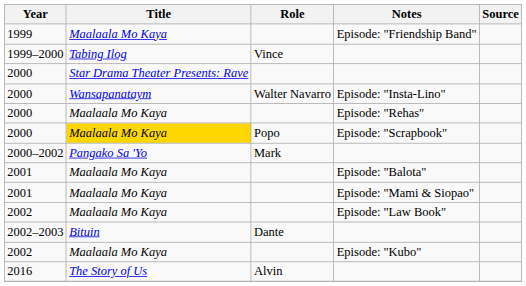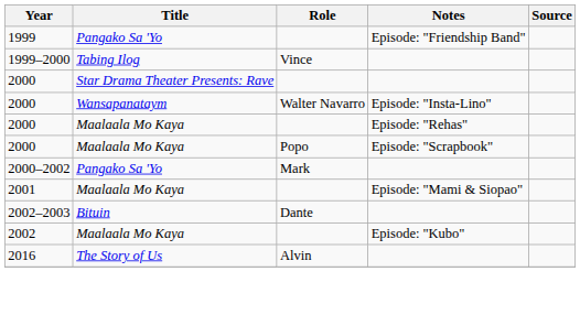 <table class="wikitable sortable" >
 <tr>
 <th>Year</th>
 <th>Title</th>
 <th>Role</th>
 <th class="unsortable">Notes </th>
 <th class="unsortable">Source </th>
 </tr>
 <tr>
 <td>1999</td>
-<td><em><a href='#'>Maalaala Mo Kaya</a></em></td>
+<td><em><a href='#'>Pangako Sa 'Yo</a></em></td>
 <td></td>
 <td>Episode: "Friendship Band"</td>
 <td></td>
 </tr>
 <tr>
 <td>1999–2000</td>
 <td><em><a href='#'>Tabing Ilog</a></em></td>
 <td>Vince</td>
 <td></td>
 <td></td>
 </tr>
 <tr>
 <td>2000</td>
 <td><em><a href='#'>Star Drama Theater Presents: Rave</a></em></td>
 <td></td>
 <td></td>
 <td></td>
 </tr>
 <tr>
 <td>2000</td>
 <td><em><a href='#'>Wansapanataym</a></em></td>
 <td>Walter Navarro</td>
 <td>Episode: "Insta-Lino"</td>
 <td></td>
 </tr>
 <tr>
 <td>2000</td>
 <td><em>Maalaala Mo Kaya</em></td>
 <td></td>
 <td>Episode: "Rehas"</td>
 <td></td>
 </tr>
 <tr>
 <td>2000</td>
-<td style="background: gold;"><em>Maalaala Mo Kaya</em></td>
+<td><em>Maalaala Mo Kaya</em></td>
 <td>Popo</td>
 <td>Episode: "Scrapbook"</td>
 <td></td>
 </tr>
 <tr>
 <td>2000–2002</td>
 <td><em><a href='#'>Pangako Sa 'Yo</a></em></td>
 <td>Mark</td>
 <td></td>
 <td></td>
 </tr>
 <tr>
 <td>2001</td>
 <td><em>Maalaala Mo Kaya</em></td>
 <td></td>
-<td>Episode: "Balota"</td>
-<td></td>
-</tr>
-<tr>
-<td>2001</td>
-<td><em>Maalaala Mo Kaya</em></td>
-<td></td>
 <td>Episode: "Mami & Siopao"</td>
-<td></td>
-</tr>
-<tr>
-<td>2002</td>
-<td><em>Maalaala Mo Kaya</em></td>
-<td></td>
-<td>Episode: "Law Book"</td>
 <td></td>
 </tr>
 <tr>
 <td>2002–2003</td>
 <td><em><a href='#'>Bituin</a></em></td>
 <td>Dante</td>
 <td></td>
 <td></td>
 </tr>
 <tr>
 <td>2002</td>
 <td><em>Maalaala Mo Kaya</em></td>
 <td></td>
 <td>Episode: "Kubo"</td>
 <td></td>
 </tr>
 <tr>
 <td>2016</td>
 <td><em><a href='#'>The Story of Us</a></em></td>
 <td>Alvin</td>
 <td></td>
 <td></td>
 </tr>
 <tr>
 </tr>
 </table>
